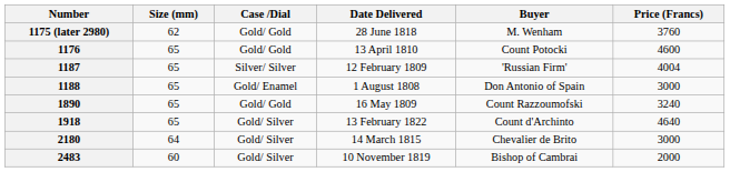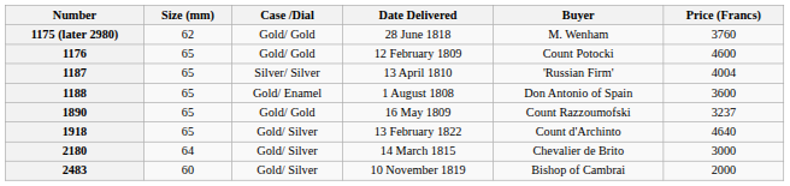 <table class="wikitable" style="text-align: center; width: 80%; height: 200px;">
 <tr>
 <th scope="col">Number</th>
 <th scope="col">Size (mm)</th>
 <th scope="col">Case /Dial</th>
 <th scope="col">Date Delivered</th>
 <th scope="col">Buyer</th>
 <th scope="col">Price (Francs)</th>
 </tr>
 <tr>
 <th scope="row">1175 (later 2980)</th>
 <td>62</td>
 <td>Gold/ Gold</td>
 <td>28 June 1818</td>
 <td>M. Wenham</td>
 <td>3760</td>
 </tr>
 <tr>
 <th scope="row">1176</th>
 <td>65</td>
 <td>Gold/ Gold</td>
-<td>13 April 1810</td>
+<td>12 February 1809</td>
 <td>Count Potocki</td>
 <td>4600</td>
 </tr>
 <tr>
 <th scope="row">1187</th>
 <td>65</td>
 <td>Silver/ Silver</td>
-<td>12 February 1809</td>
+<td>13 April 1810</td>
 <td>'Russian Firm'</td>
 <td>4004</td>
 </tr>
 <tr>
 <th scope="row">1188</th>
 <td>65</td>
 <td>Gold/ Enamel</td>
 <td>1 August 1808</td>
 <td>Don Antonio of Spain</td>
-<td>3000</td>
+<td>3600</td>
 </tr>
 <tr>
 <th scope="row">1890</th>
 <td>65</td>
 <td>Gold/ Gold</td>
 <td>16 May 1809</td>
 <td>Count Razzoumofski</td>
-<td>3240</td>
+<td>3237</td>
 </tr>
 <tr>
 <th scope="row">1918</th>
 <td>65</td>
 <td>Gold/ Silver</td>
 <td>13 February 1822</td>
 <td>Count d'Archinto</td>
 <td>4640</td>
 </tr>
 <tr>
 <th scope="row">2180</th>
 <td>64</td>
 <td>Gold/ Silver</td>
 <td>14 March 1815</td>
 <td>Chevalier de Brito</td>
 <td>3000</td>
 </tr>
 <tr>
 <th scope="row">2483</th>
 <td>60</td>
 <td>Gold/ Silver</td>
 <td>10 November 1819</td>
 <td>Bishop of Cambrai</td>
 <td>2000</td>
 </tr>
 </table>
